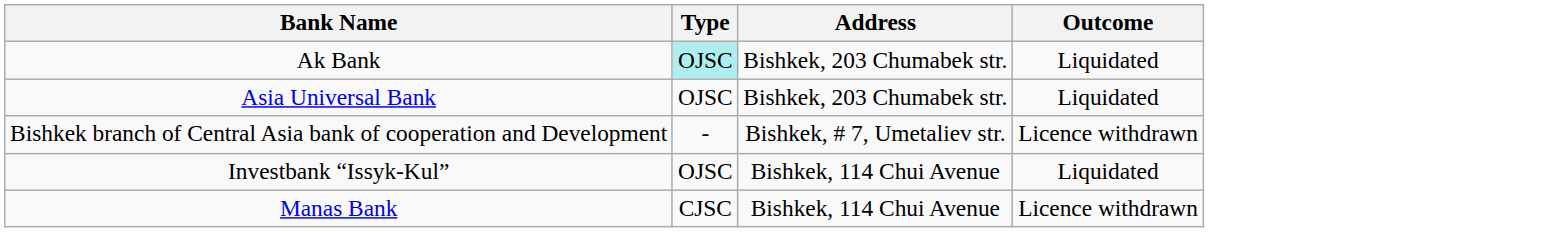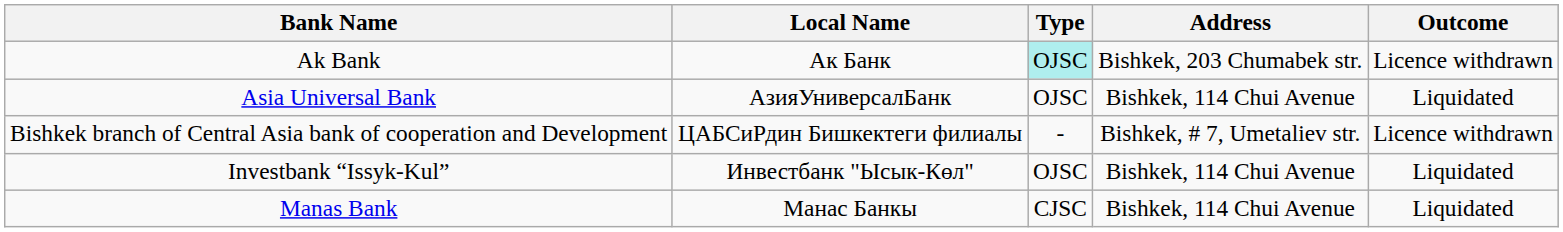 <table class="wikitable" style="text-align:center">
 <tr>
 <th>Bank Name</th>
+<th>Local Name</th>
 <th>Type</th>
 <th>Address</th>
 <th>Outcome</th>
 </tr>
 <tr>
 <td>Ak Bank</td>
+<td>Ак Банк</td>
 <td style="background: paleturquoise;">OJSC</td>
 <td>Bishkek, 203 Chumabek str.</td>
-<td>Liquidated</td>
+<td>Licence withdrawn</td>
 </tr>
 <tr>
 <td><a href='#'>Asia Universal Bank</a></td>
+<td>АзияУниверсалБанк</td>
 <td>OJSC</td>
-<td>Bishkek, 203 Chumabek str.</td>
+<td>Bishkek, 114 Chui Avenue</td>
 <td>Liquidated</td>
 </tr>
 <tr>
 <td>Bishkek branch of Central Asia bank of cooperation and Development</td>
+<td>ЦАБСиРдин Бишкектеги филиалы</td>
 <td>-</td>
 <td>Bishkek, # 7, Umetaliev str.</td>
 <td>Licence withdrawn</td>
 </tr>
 <tr>
 <td>Investbank “Issyk-Kul”</td>
+<td>Инвестбанк "Ысык-Көл"</td>
 <td>OJSC</td>
 <td>Bishkek, 114 Chui Avenue</td>
 <td>Liquidated</td>
 </tr>
 <tr>
 <td><a href='#'>Manas Bank</a></td>
+<td>Манас Банкы</td>
 <td>CJSC</td>
 <td>Bishkek, 114 Chui Avenue</td>
-<td>Licence withdrawn</td>
+<td>Liquidated</td>
 </tr>
 </table>
